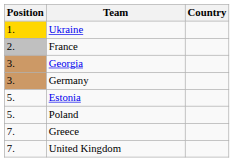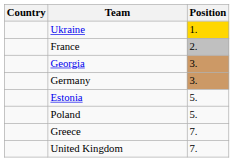 <table class=wikitable>
 <tr>
+<th>Country</th>
+<th width=200>Team</th>
 <th width=10>Position</th>
-<th width=200>Team</th>
-<th>Country</th>
 </tr>
 <tr>
+<td></td>
+<td><a href='#'>Ukraine</a></td>
 <td bgcolor=gold>1.</td>
-<td><a href='#'>Ukraine</a></td>
-<td></td>
 </tr>
 <tr>
+<td></td>
+<td>France</td>
 <td bgcolor="silver">2.</td>
-<td>France</td>
-<td></td>
 </tr>
 <tr>
+<td></td>
+<td><a href='#'>Georgia</a></td>
 <td bgcolor="CC9966">3.</td>
-<td><a href='#'>Georgia</a></td>
-<td></td>
 </tr>
 <tr>
+<td></td>
+<td>Germany</td>
 <td bgcolor="CC9966">3.</td>
-<td>Germany</td>
-<td></td>
 </tr>
 <tr>
+<td></td>
+<td><a href='#'>Estonia</a></td>
 <td>5.</td>
-<td><a href='#'>Estonia</a></td>
-<td></td>
 </tr>
 <tr>
+<td></td>
+<td>Poland</td>
 <td>5.</td>
-<td>Poland</td>
-<td></td>
 </tr>
 <tr>
+<td></td>
+<td>Greece</td>
 <td>7.</td>
-<td>Greece</td>
-<td></td>
 </tr>
 <tr>
+<td></td>
+<td>United Kingdom</td>
 <td>7.</td>
-<td>United Kingdom</td>
-<td></td>
 </tr>
 </table>
